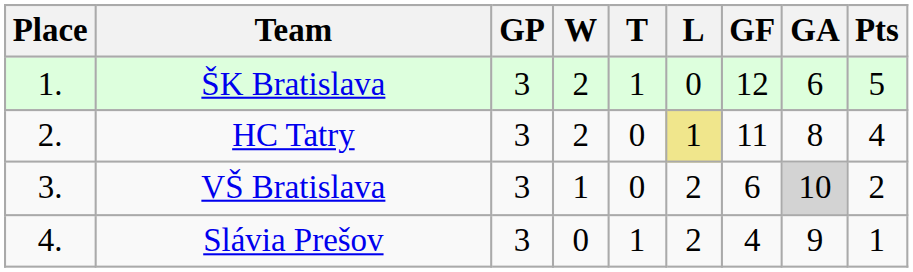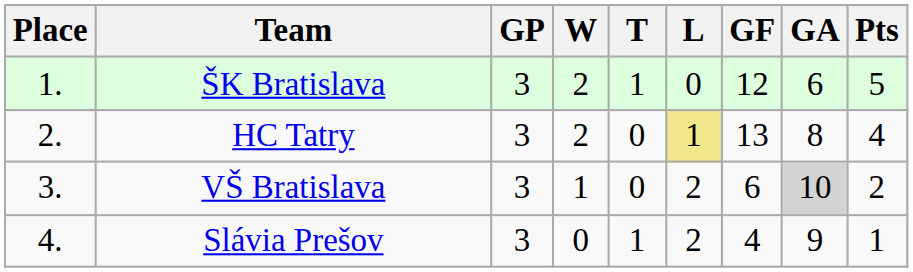 <table class="wikitable">
 <tr>
 <th width=20>Place</th>
 <th width=185>Team</th>
 <th width=20>GP</th>
 <th width=20>W</th>
 <th width=20>T</th>
 <th width=20>L</th>
 <th width=20>GF</th>
 <th width=20>GA</th>
 <th width=20>Pts</th>
 </tr>
 <tr align=center bgcolor=#ddffdd>
 <td>1.</td>
 <td><a href='#'>ŠK Bratislava</a></td>
 <td>3</td>
 <td>2</td>
 <td>1</td>
 <td>0</td>
 <td>12</td>
 <td>6</td>
 <td>5</td>
 </tr>
 <tr align=center>
 <td>2.</td>
 <td><a href='#'>HC Tatry</a></td>
 <td>3</td>
 <td>2</td>
 <td>0</td>
 <td style="background: khaki;">1</td>
-<td>11</td>
+<td>13</td>
 <td>8</td>
 <td>4</td>
 </tr>
 <tr align=center>
 <td>3.</td>
 <td><a href='#'>VŠ Bratislava</a></td>
 <td>3</td>
 <td>1</td>
 <td>0</td>
 <td>2</td>
 <td>6</td>
 <td style="background: lightgrey;">10</td>
 <td>2</td>
 </tr>
 <tr align=center>
 <td>4.</td>
 <td><a href='#'>Slávia Prešov</a></td>
 <td>3</td>
 <td>0</td>
 <td>1</td>
 <td>2</td>
 <td>4</td>
 <td>9</td>
 <td>1</td>
 </tr>
 </table>
